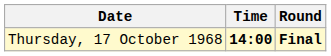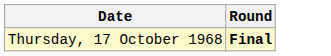 <table class="wikitable">
 <tr>
 <th>Date</th>
-<th>Time</th>
 <th>Round</th>
 </tr>
 <tr style=background:lemonchiffon>
 <td>Thursday, 17 October 1968</td>
-<td><strong>14:00</strong></td>
 <td><strong>Final</strong></td>
 </tr>
 </table>
